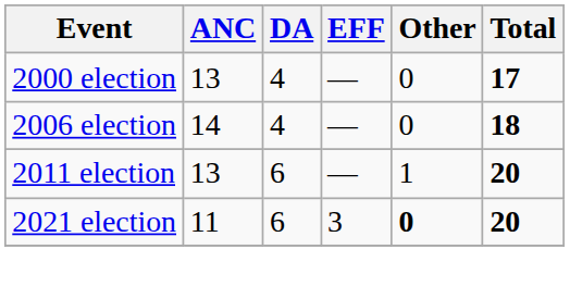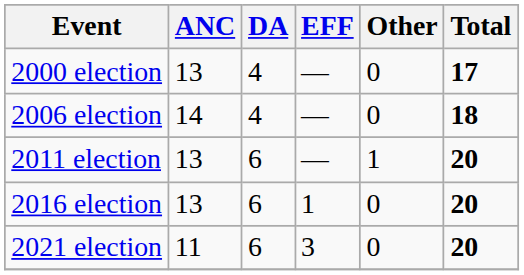 <table class="wikitable">
 <tr>
 <th>Event</th>
 <th><a href='#'>ANC</a></th>
 <th><a href='#'>DA</a></th>
 <th><a href='#'>EFF</a></th>
 <th>Other</th>
 <th>Total</th>
 </tr>
 <tr>
 <td><a href='#'>2000 election</a></td>
 <td>13</td>
 <td>4</td>
 <td>—</td>
 <td>0</td>
 <td><strong>17</strong></td>
 </tr>
 <tr>
 <td><a href='#'>2006 election</a></td>
 <td>14</td>
 <td>4</td>
 <td>—</td>
 <td>0</td>
 <td><strong>18</strong></td>
 </tr>
 <tr>
 <td><a href='#'>2011 election</a></td>
 <td>13</td>
 <td>6</td>
 <td>—</td>
 <td>1</td>
 <td><strong>20</strong></td>
 </tr>
 <tr>
+<td><a href='#'>2016 election</a></td>
+<td>13</td>
+<td>6</td>
+<td>1</td>
+<td>0</td>
+<td><strong>20</strong></td>
+</tr>
+<tr>
 <td><a href='#'>2021 election</a></td>
 <td>11</td>
 <td>6</td>
 <td>3</td>
-<td><strong>0</strong></td>
+<td>0</td>
 <td><strong>20</strong></td>
 </tr>
 <tr>
 </tr>
 </table>
